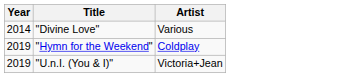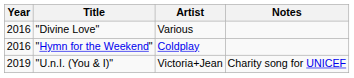 <table class="wikitable sortable">
 <tr>
 <th>Year</th>
 <th>Title</th>
 <th>Artist</th>
+<th class="unsortable">Notes</th>
 </tr>
 <tr>
-<td>2014</td>
+<td>2016</td>
 <td>"Divine Love"</td>
 <td>Various</td>
+<td></td>
 </tr>
 <tr>
-<td>2019</td>
+<td>2016</td>
 <td>"<a href='#'>Hymn for the Weekend</a>"</td>
 <td><a href='#'>Coldplay</a></td>
+<td></td>
 </tr>
 <tr>
 <td>2019</td>
 <td>"U.n.I. (You & I)"</td>
 <td>Victoria+Jean</td>
+<td>Charity song for <a href='#'>UNICEF</a></td>
 </tr>
 </table>
